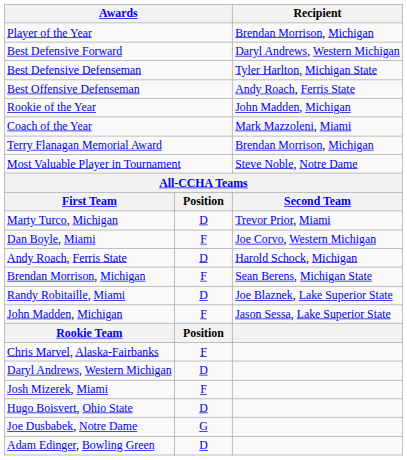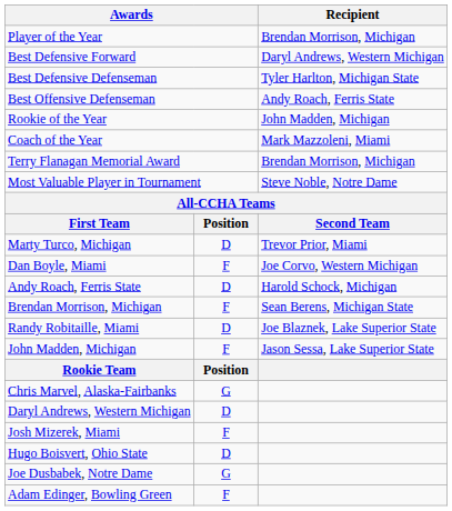 <table class="wikitable">
 <tr>
 <th colspan=2><a href='#'>Awards</a></th>
 <th>Recipient</th>
 </tr>
 <tr>
 <td colspan=2><a href='#'>Player of the Year</a></td>
 <td><a href='#'>Brendan Morrison</a>, <a href='#'>Michigan</a></td>
 </tr>
 <tr>
 <td colspan=2><a href='#'>Best Defensive Forward</a></td>
 <td><a href='#'>Daryl Andrews</a>, <a href='#'>Western Michigan</a></td>
 </tr>
 <tr>
 <td colspan=2><a href='#'>Best Defensive Defenseman</a></td>
 <td><a href='#'>Tyler Harlton</a>, <a href='#'>Michigan State</a></td>
 </tr>
 <tr>
 <td colspan=2><a href='#'>Best Offensive Defenseman</a></td>
 <td><a href='#'>Andy Roach</a>, <a href='#'>Ferris State</a></td>
 </tr>
 <tr>
 <td colspan=2><a href='#'>Rookie of the Year</a></td>
 <td><a href='#'>John Madden</a>, <a href='#'>Michigan</a></td>
 </tr>
 <tr>
 <td colspan=2><a href='#'>Coach of the Year</a></td>
 <td><a href='#'>Mark Mazzoleni</a>, <a href='#'>Miami</a></td>
 </tr>
 <tr>
 <td colspan=2><a href='#'>Terry Flanagan Memorial Award</a></td>
 <td><a href='#'>Brendan Morrison</a>, <a href='#'>Michigan</a></td>
 </tr>
 <tr>
 <td colspan=2><a href='#'>Most Valuable Player in Tournament</a></td>
 <td><a href='#'>Steve Noble</a>, <a href='#'>Notre Dame</a></td>
 </tr>
 <tr>
 <th colspan=3><a href='#'>All-CCHA Teams</a></th>
 </tr>
 <tr>
 <th><a href='#'>First Team</a></th>
 <th>  Position  </th>
 <th><a href='#'>Second Team</a></th>
 </tr>
 <tr>
 <td><a href='#'>Marty Turco</a>, <a href='#'>Michigan</a></td>
 <td align=center><a href='#'>D</a></td>
 <td><a href='#'>Trevor Prior</a>, <a href='#'>Miami</a></td>
 </tr>
 <tr>
 <td><a href='#'>Dan Boyle</a>, <a href='#'>Miami</a></td>
 <td align=center><a href='#'>F</a></td>
 <td><a href='#'>Joe Corvo</a>, <a href='#'>Western Michigan</a></td>
 </tr>
 <tr>
 <td><a href='#'>Andy Roach</a>, <a href='#'>Ferris State</a></td>
 <td align=center><a href='#'>D</a></td>
 <td><a href='#'>Harold Schock</a>, <a href='#'>Michigan</a></td>
 </tr>
 <tr>
 <td><a href='#'>Brendan Morrison</a>, <a href='#'>Michigan</a></td>
 <td align=center><a href='#'>F</a></td>
 <td><a href='#'>Sean Berens</a>, <a href='#'>Michigan State</a></td>
 </tr>
 <tr>
 <td><a href='#'>Randy Robitaille</a>, <a href='#'>Miami</a></td>
 <td align=center><a href='#'>D</a></td>
 <td><a href='#'>Joe Blaznek</a>, <a href='#'>Lake Superior State</a></td>
 </tr>
 <tr>
 <td><a href='#'>John Madden</a>, <a href='#'>Michigan</a></td>
 <td align=center><a href='#'>F</a></td>
 <td><a href='#'>Jason Sessa</a>, <a href='#'>Lake Superior State</a></td>
 </tr>
 <tr>
 <th><a href='#'>Rookie Team</a></th>
 <th>  Position  </th>
 <th></th>
 </tr>
 <tr>
 <td><a href='#'>Chris Marvel</a>, <a href='#'>Alaska-Fairbanks</a></td>
-<td align=center><a href='#'>F</a></td>
+<td align=center><a href='#'>G</a></td>
 <td></td>
 </tr>
 <tr>
 <td><a href='#'>Daryl Andrews</a>, <a href='#'>Western Michigan</a></td>
 <td align=center><a href='#'>D</a></td>
 <td></td>
 </tr>
 <tr>
 <td><a href='#'>Josh Mizerek</a>, <a href='#'>Miami</a></td>
 <td align=center><a href='#'>F</a></td>
 <td></td>
 </tr>
 <tr>
 <td><a href='#'>Hugo Boisvert</a>, <a href='#'>Ohio State</a></td>
 <td align=center><a href='#'>D</a></td>
 <td></td>
 </tr>
 <tr>
 <td><a href='#'>Joe Dusbabek</a>, <a href='#'>Notre Dame</a></td>
 <td align=center><a href='#'>G</a></td>
 <td></td>
 </tr>
 <tr>
 <td><a href='#'>Adam Edinger</a>, <a href='#'>Bowling Green</a></td>
-<td align=center><a href='#'>D</a></td>
+<td align=center><a href='#'>F</a></td>
 <td></td>
 </tr>
 </table>
